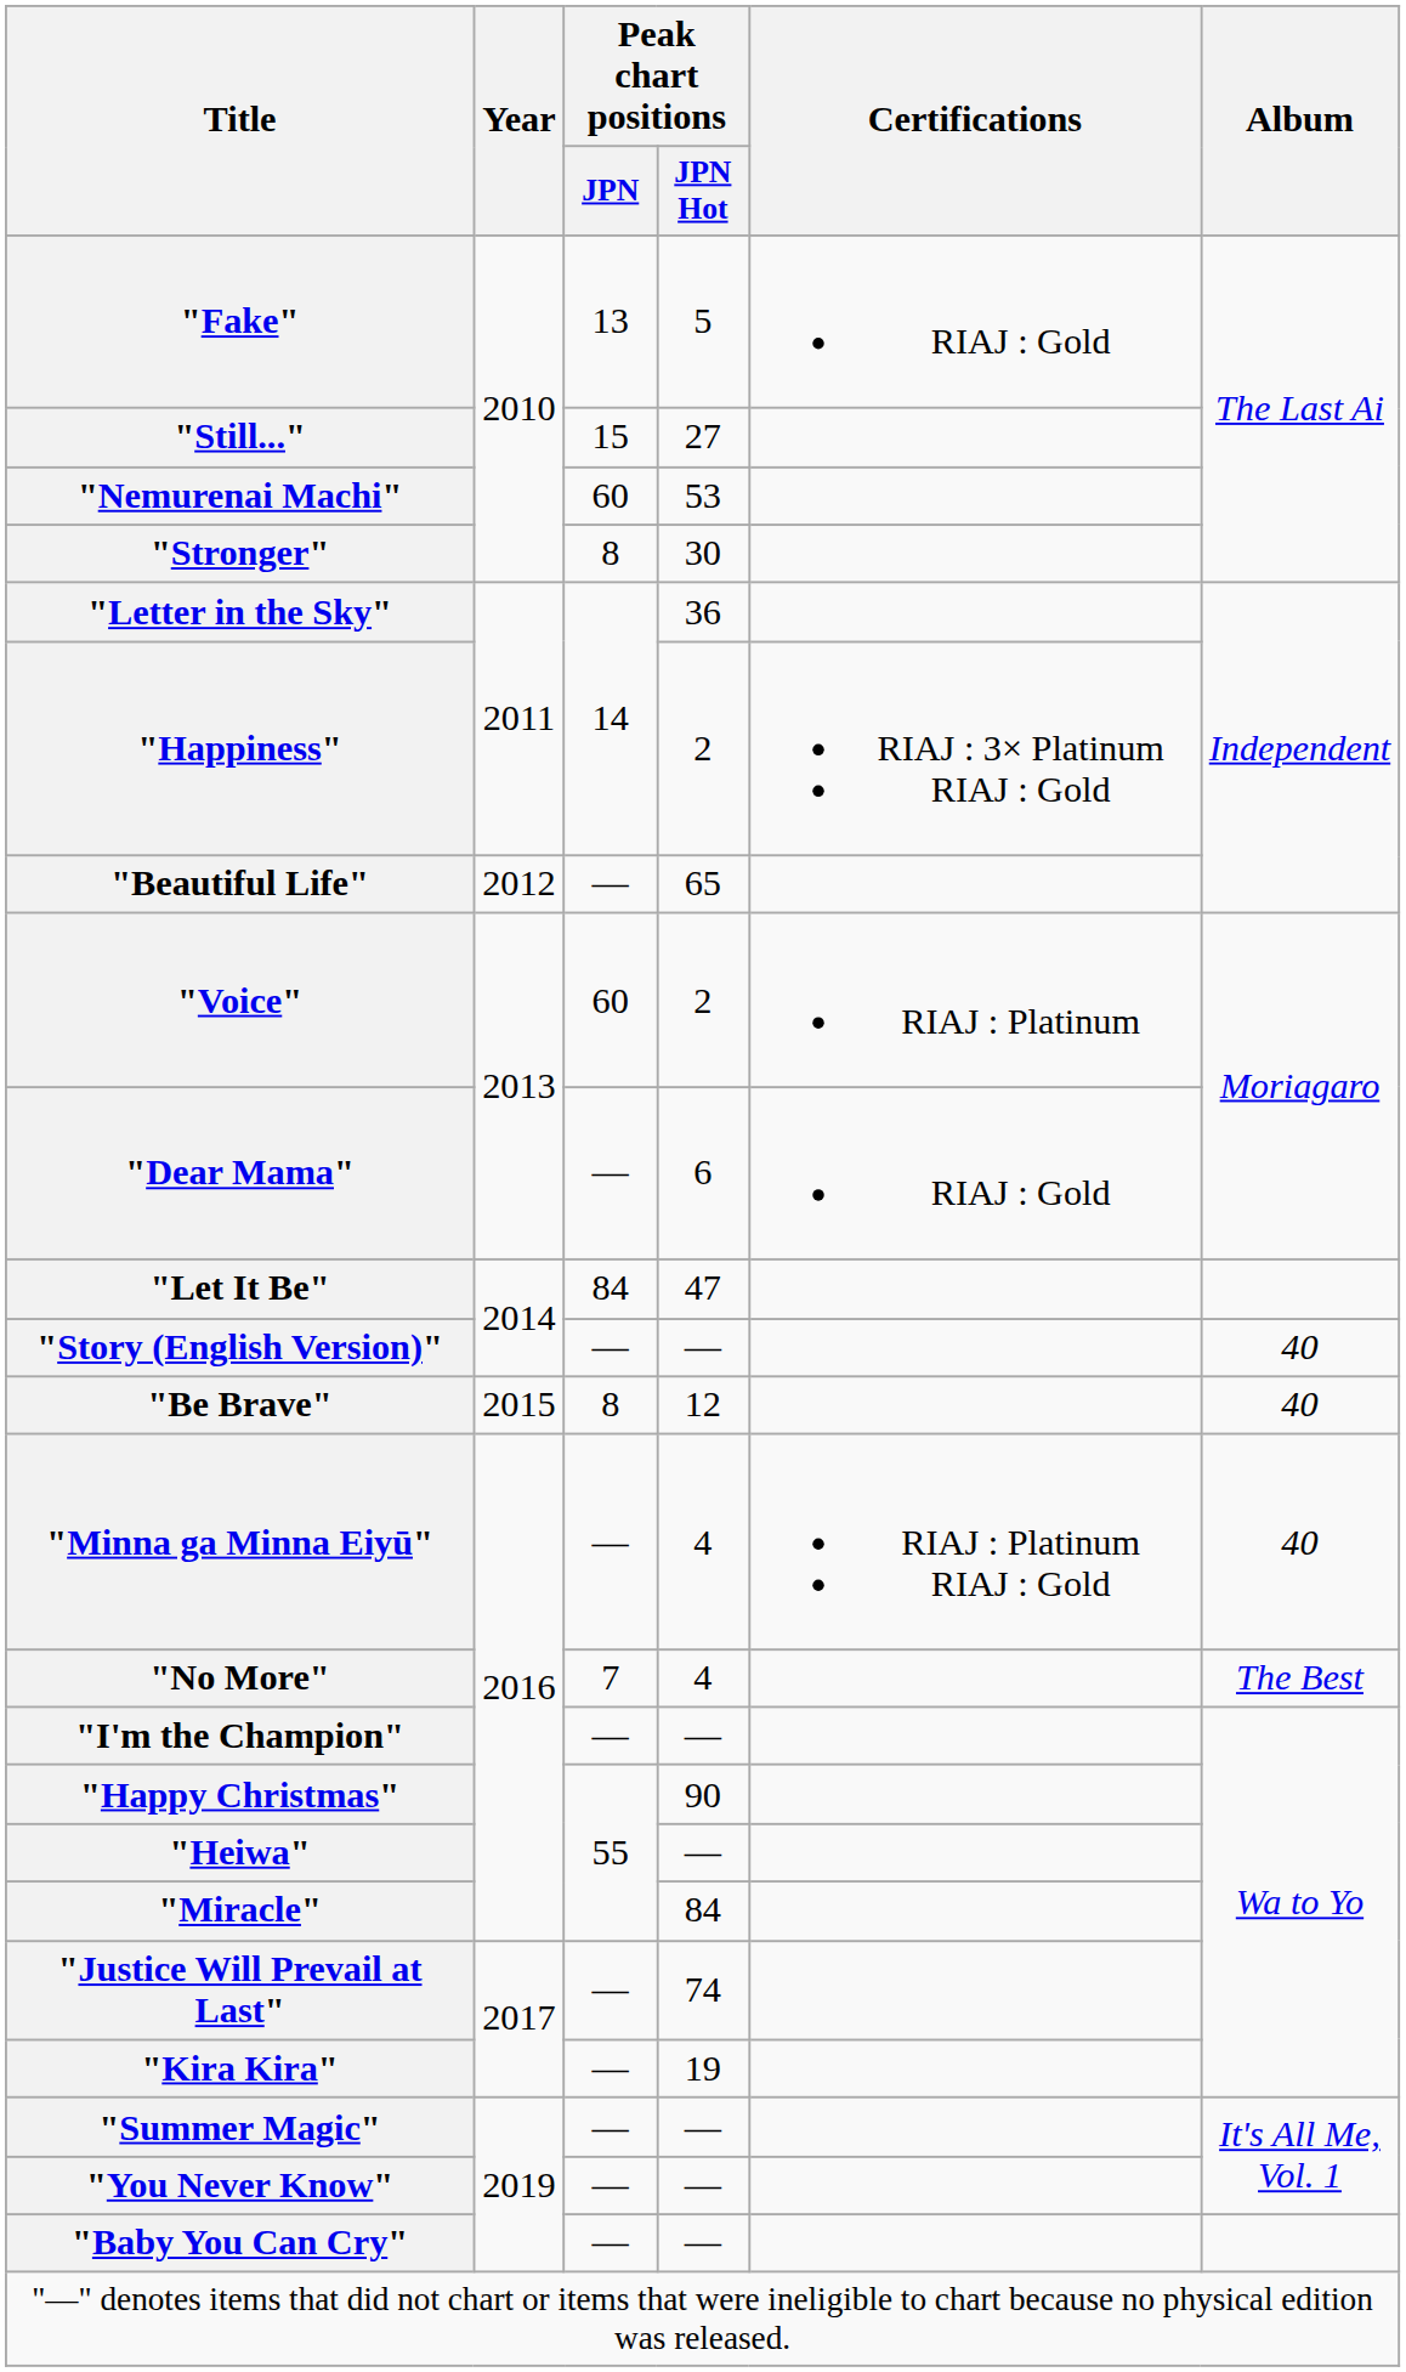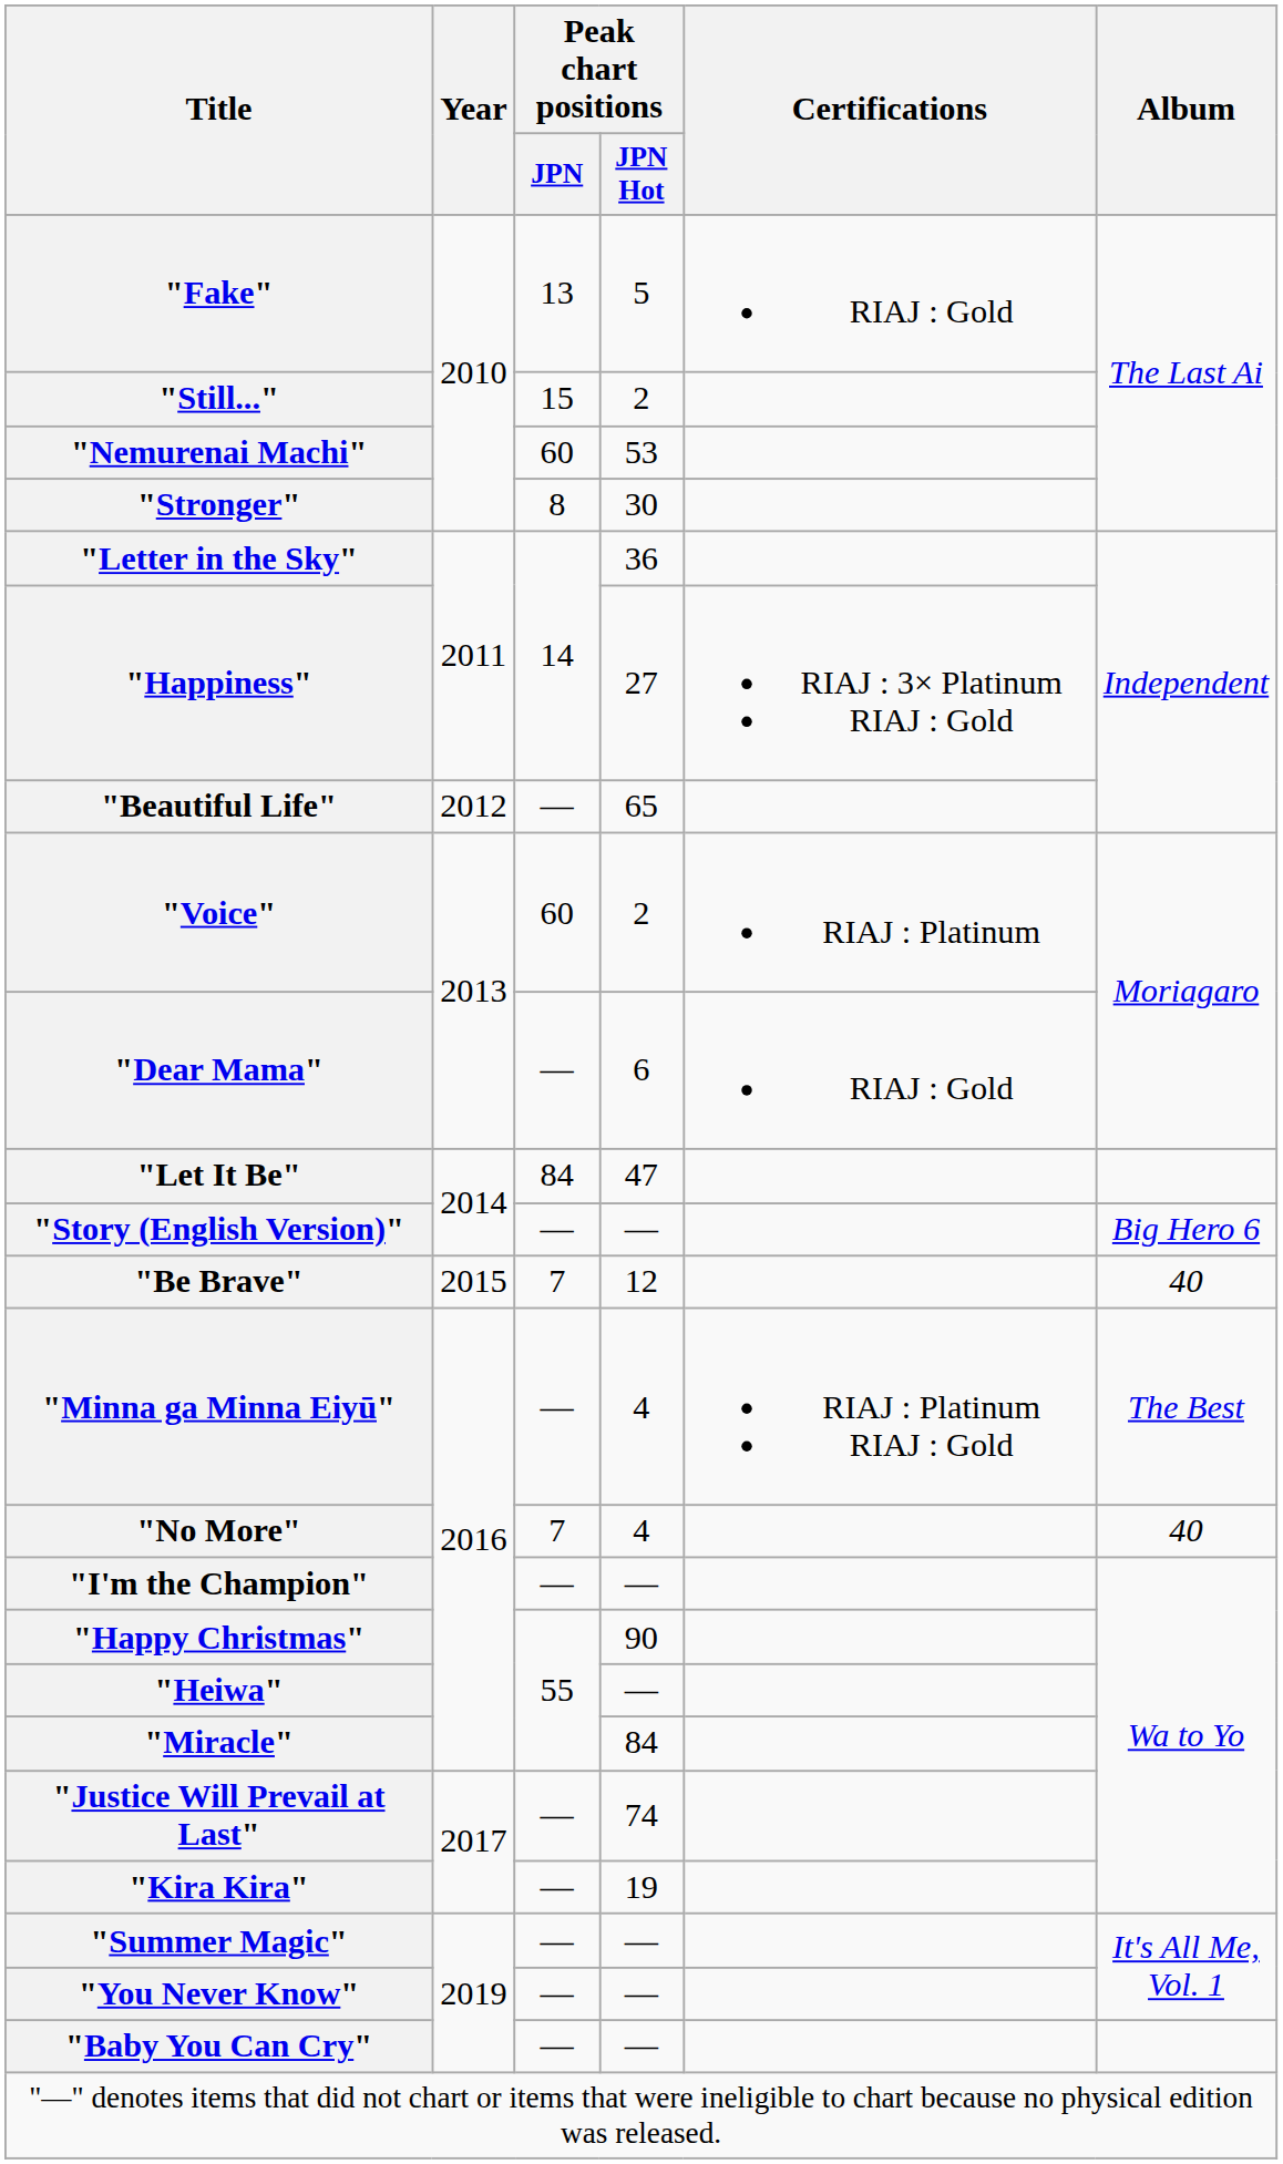 <table class="wikitable plainrowheaders" style="text-align: center;" border="1">
 <tr>
 <th scope="col" rowspan="2" style="width:16em;">Title</th>
 <th scope="col" rowspan="2" style="width:1em;">Year</th>
 <th scope="col" colspan="2">Peak chart positions</th>
 <th scope="col" rowspan="2" style="width:15em;">Certifications</th>
 <th scope="col" rowspan="2">Album</th>
 </tr>
 <tr>
 <th scope="col" style="width:2.75em;font-size:85%;"><a href='#'>JPN</a><br></th>
 <th scope="col" style="width:2.75em;font-size:85%;"><a href='#'>JPN<br>Hot</a><br></th>
 </tr>
 <tr>
 <th scope="row">"<a href='#'>Fake</a>"<br></th>
 <td rowspan="4">2010</td>
 <td>13</td>
 <td>5</td>
 <td><br><ul><li>RIAJ : Gold</li></ul></td>
 <td rowspan="4"><em><a href='#'>The Last Ai</a></em></td>
 </tr>
 <tr>
 <th scope="row">"<a href='#'>Still...</a>"<br></th>
 <td>15</td>
-<td>27</td>
+<td>2</td>
 <td></td>
 </tr>
 <tr>
 <th scope="row">"<a href='#'>Nemurenai Machi</a>"</th>
 <td>60</td>
 <td>53</td>
 <td></td>
 </tr>
 <tr>
 <th scope="row">"<a href='#'>Stronger</a>"<br></th>
 <td>8</td>
 <td>30</td>
 <td></td>
 </tr>
 <tr>
 <th scope="row">"<a href='#'>Letter in the Sky</a>"<br></th>
 <td rowspan="2">2011</td>
 <td rowspan="2">14</td>
 <td>36</td>
 <td></td>
 <td rowspan="3"><em><a href='#'>Independent</a></em></td>
 </tr>
 <tr>
 <th scope="row">"<a href='#'>Happiness</a>"</th>
-<td>2</td>
+<td>27</td>
 <td><br><ul><li>RIAJ : 3× Platinum</li><li>RIAJ : Gold</li></ul></td>
 </tr>
 <tr>
 <th scope="row">"Beautiful Life"</th>
 <td>2012</td>
 <td>—</td>
 <td>65</td>
 <td></td>
 </tr>
 <tr>
 <th scope="row">"<a href='#'>Voice</a>"</th>
 <td rowspan="2">2013</td>
 <td>60</td>
 <td>2</td>
 <td><br><ul><li>RIAJ : Platinum</li></ul></td>
 <td rowspan="2"><em><a href='#'>Moriagaro</a></em></td>
 </tr>
 <tr>
 <th scope="row">"<a href='#'>Dear Mama</a>"</th>
 <td>—</td>
 <td>6</td>
 <td><br><ul><li>RIAJ : Gold</li></ul></td>
 </tr>
 <tr>
 <th scope="row">"Let It Be"<br></th>
 <td rowspan="2">2014</td>
 <td>84</td>
 <td>47</td>
 <td></td>
 <td></td>
 </tr>
 <tr>
 <th scope="row">"<a href='#'>Story (English Version)</a>"</th>
 <td>—</td>
 <td>—</td>
 <td></td>
-<td><em>40</em></td>
+<td><em><a href='#'>Big Hero 6</a></em></td>
 </tr>
 <tr>
 <th scope="row">"Be Brave"<br></th>
 <td>2015</td>
-<td>8</td>
+<td>7</td>
 <td>12</td>
 <td></td>
 <td><em>40</em></td>
 </tr>
 <tr>
 <th scope="row">"<a href='#'>Minna ga Minna Eiyū</a>"</th>
 <td rowspan="6">2016</td>
 <td>—</td>
 <td>4</td>
 <td><br><ul><li>RIAJ : Platinum</li><li>RIAJ : Gold</li></ul></td>
-<td><em>40</em></td>
+<td><em><a href='#'>The Best</a></em></td>
 </tr>
 <tr>
 <th scope="row">"No More"<br></th>
 <td>7</td>
 <td>4</td>
 <td></td>
-<td><em><a href='#'>The Best</a></em></td>
+<td><em>40</em></td>
 </tr>
 <tr>
 <th scope="row">"I'm the Champion"</th>
 <td>—</td>
 <td>—</td>
 <td></td>
 <td rowspan="6"><em><a href='#'>Wa to Yo</a></em></td>
 </tr>
 <tr>
 <th scope="row">"<a href='#'>Happy Christmas</a>"</th>
 <td rowspan="3">55</td>
 <td>90</td>
 <td></td>
 </tr>
 <tr>
 <th scope="row">"<a href='#'>Heiwa</a>"</th>
 <td>—</td>
 <td></td>
 </tr>
 <tr>
 <th scope="row">"<a href='#'>Miracle</a>"</th>
 <td>84</td>
 <td></td>
 </tr>
 <tr>
 <th scope="row">"<a href='#'>Justice Will Prevail at Last</a>"</th>
 <td rowspan="2">2017</td>
 <td>—</td>
 <td>74</td>
 <td></td>
 </tr>
 <tr>
 <th scope="row">"<a href='#'>Kira Kira</a>"<br></th>
 <td>—</td>
 <td>19</td>
 <td></td>
 </tr>
 <tr>
 <th scope="row">"<a href='#'>Summer Magic</a>"</th>
 <td rowspan="3">2019</td>
 <td>—</td>
 <td>—</td>
 <td></td>
 <td rowspan="2"><em><a href='#'>It's All Me, Vol. 1</a></em></td>
 </tr>
 <tr>
 <th scope="row">"<a href='#'>You Never Know</a>"</th>
 <td>—</td>
 <td>—</td>
 <td></td>
 </tr>
 <tr>
 <th scope="row">"<a href='#'>Baby You Can Cry</a>"</th>
 <td>—</td>
 <td>—</td>
 <td></td>
 <td><em><a href='#'></a></em></td>
 </tr>
 <tr>
 <td colspan="7" style="text-align:center; font-size:90%;">"—" denotes items that did not chart or items that were ineligible to chart because no physical edition was released.</td>
 </tr>
 </table>
